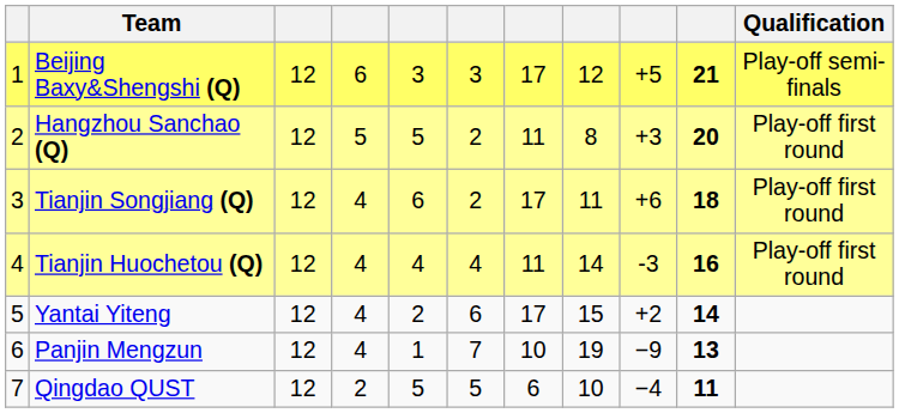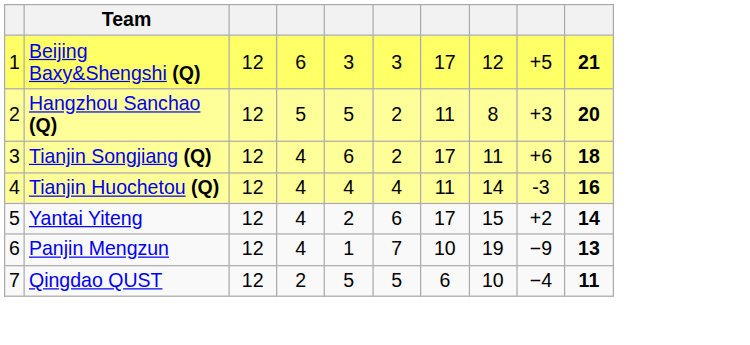 <table class=wikitable style=text-align:center>
 <tr>
 <th></th>
 <th width=160>Team</th>
 <th width=32></th>
 <th width=32></th>
 <th width=32></th>
 <th width=32></th>
 <th width=32></th>
 <th width=32></th>
 <th width=32></th>
 <th width=32></th>
-<th>Qualification</th>
 </tr>
 <tr bgcolor=FFFF66>
 <td>1</td>
 <td align=left><a href='#'>Beijing Baxy&Shengshi</a> <strong>(Q)</strong></td>
 <td>12</td>
 <td>6</td>
 <td>3</td>
 <td>3</td>
 <td>17</td>
 <td>12</td>
 <td>+5</td>
 <td><strong>21</strong></td>
-<td>Play-off semi-finals</td>
 </tr>
 <tr bgcolor=FFFF99>
 <td>2</td>
 <td align=left><a href='#'>Hangzhou Sanchao</a> <strong>(Q)</strong></td>
 <td>12</td>
 <td>5</td>
 <td>5</td>
 <td>2</td>
 <td>11</td>
 <td>8</td>
 <td>+3</td>
 <td><strong>20</strong></td>
-<td>Play-off first round</td>
 </tr>
 <tr bgcolor=FFFF99>
 <td>3</td>
 <td align=left><a href='#'>Tianjin Songjiang</a> <strong>(Q)</strong></td>
 <td>12</td>
 <td>4</td>
 <td>6</td>
 <td>2</td>
 <td>17</td>
 <td>11</td>
 <td>+6</td>
 <td><strong>18</strong></td>
-<td>Play-off first round</td>
 </tr>
 <tr bgcolor=FFFF99>
 <td>4</td>
 <td align=left><a href='#'>Tianjin Huochetou</a> <strong>(Q)</strong></td>
 <td>12</td>
 <td>4</td>
 <td>4</td>
 <td>4</td>
 <td>11</td>
 <td>14</td>
 <td>-3</td>
 <td><strong>16</strong></td>
-<td>Play-off first round</td>
 </tr>
 <tr>
 <td>5</td>
 <td align=left><a href='#'>Yantai Yiteng</a></td>
 <td>12</td>
 <td>4</td>
 <td>2</td>
 <td>6</td>
 <td>17</td>
 <td>15</td>
 <td>+2</td>
 <td><strong>14</strong></td>
-<td></td>
 </tr>
 <tr>
 <td>6</td>
 <td align=left><a href='#'>Panjin Mengzun</a></td>
 <td>12</td>
 <td>4</td>
 <td>1</td>
 <td>7</td>
 <td>10</td>
 <td>19</td>
 <td>−9</td>
 <td><strong>13</strong></td>
-<td></td>
 </tr>
 <tr>
 <td>7</td>
 <td align=left><a href='#'>Qingdao QUST</a></td>
 <td>12</td>
 <td>2</td>
 <td>5</td>
 <td>5</td>
 <td>6</td>
 <td>10</td>
 <td>−4</td>
 <td><strong>11</strong></td>
-<td></td>
 </tr>
 </table>
